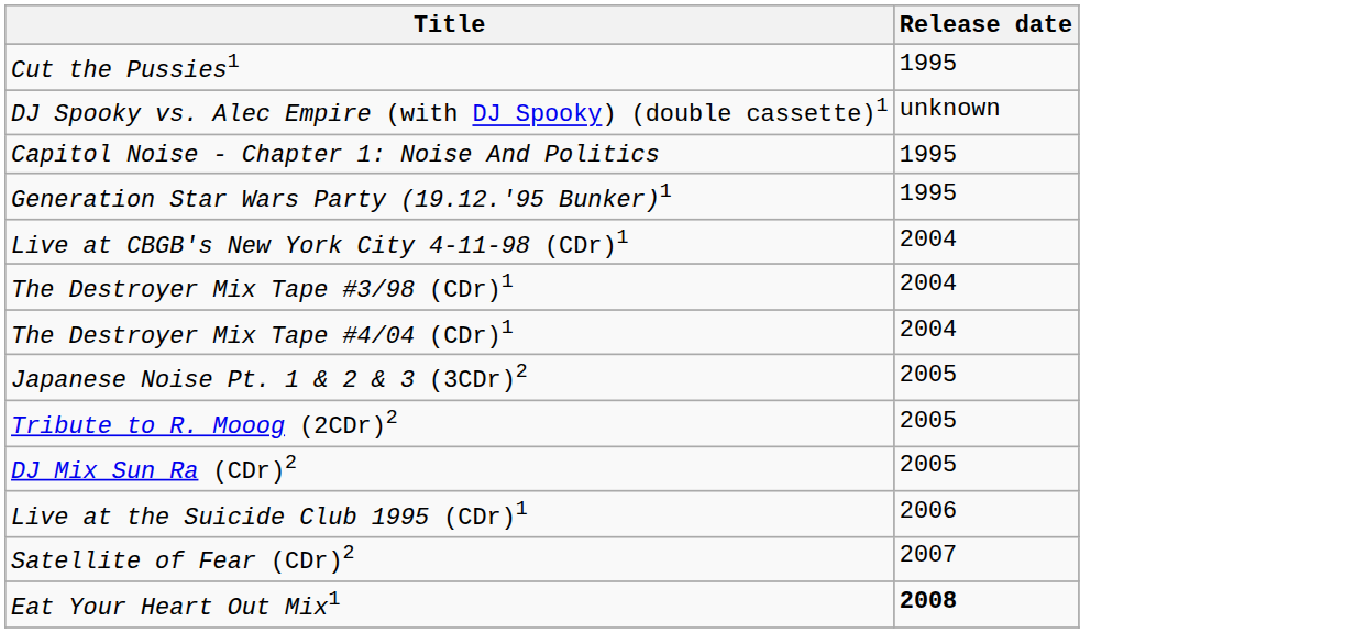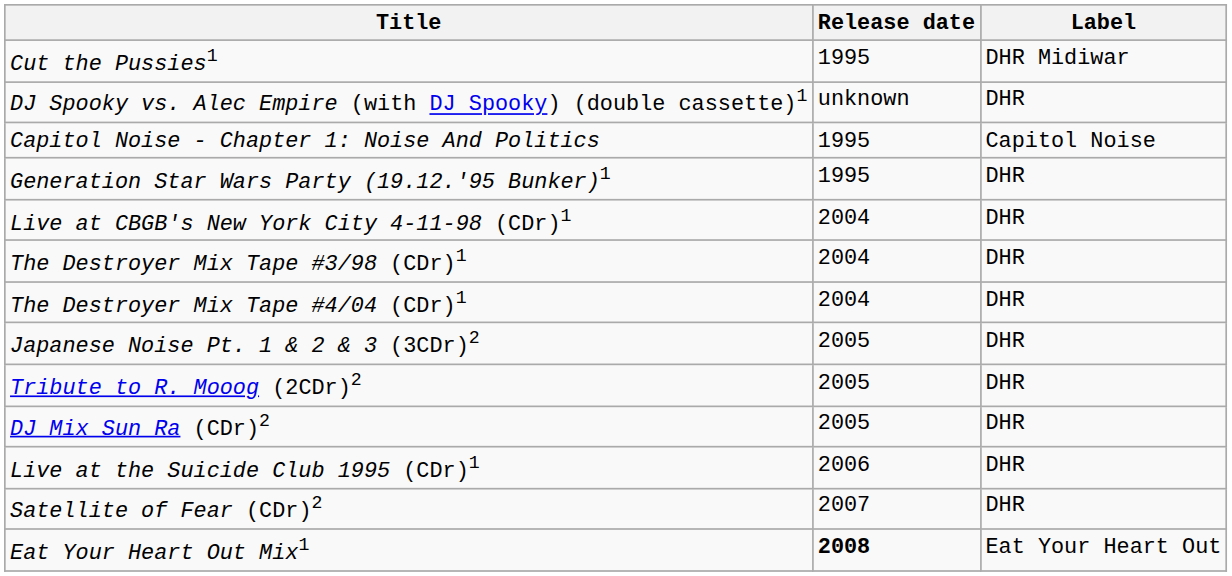 <table class="wikitable">
 <tr>
 <th>Title</th>
 <th>Release date</th>
+<th>Label</th>
 </tr>
 <tr>
 <td style="vertical-align:top;"><em>Cut the Pussies</em><sup>1</sup></td>
 <td style="vertical-align:top;">1995</td>
+<td style="vertical-align:top;">DHR Midiwar</td>
 </tr>
 <tr>
 <td style="vertical-align:top;"><em>DJ Spooky vs. Alec Empire</em> (with <a href='#'>DJ Spooky</a>) (double cassette)<sup>1</sup></td>
 <td style="vertical-align:top;">unknown</td>
+<td style="vertical-align:top;">DHR</td>
 </tr>
 <tr>
 <td style="vertical-align:top;"><em>Capitol Noise - Chapter 1: Noise And Politics</em></td>
 <td style="vertical-align:top;">1995</td>
+<td style="vertical-align:top;">Capitol Noise</td>
 </tr>
 <tr>
 <td style="vertical-align:top;"><em>Generation Star Wars Party (19.12.'95 Bunker)</em><sup>1</sup></td>
 <td style="vertical-align:top;">1995</td>
+<td style="vertical-align:top;">DHR</td>
 </tr>
 <tr>
 <td style="vertical-align:top;"><em>Live at CBGB's New York City 4-11-98</em> (CDr)<sup>1</sup></td>
 <td style="vertical-align:top;">2004</td>
+<td style="vertical-align:top;">DHR</td>
 </tr>
 <tr>
 <td style="vertical-align:top;"><em>The Destroyer Mix Tape #3/98</em> (CDr)<sup>1</sup></td>
 <td style="vertical-align:top;">2004</td>
+<td style="vertical-align:top;">DHR</td>
 </tr>
 <tr>
 <td style="vertical-align:top;"><em>The Destroyer Mix Tape #4/04</em> (CDr)<sup>1</sup></td>
 <td style="vertical-align:top;">2004</td>
+<td style="vertical-align:top;">DHR</td>
 </tr>
 <tr>
 <td style="vertical-align:top;"><em>Japanese Noise Pt. 1 & 2 & 3</em> (3CDr)<sup>2</sup></td>
 <td style="vertical-align:top;">2005</td>
+<td style="vertical-align:top;">DHR</td>
 </tr>
 <tr>
 <td style="vertical-align:top;"><em><a href='#'>Tribute to R. Mooog</a></em> (2CDr)<sup>2</sup></td>
 <td style="vertical-align:top;">2005</td>
+<td style="vertical-align:top;">DHR</td>
 </tr>
 <tr>
 <td style="vertical-align:top;"><em><a href='#'>DJ Mix Sun Ra</a></em> (CDr)<sup>2</sup></td>
 <td style="vertical-align:top;">2005</td>
+<td style="vertical-align:top;">DHR</td>
 </tr>
 <tr>
 <td style="vertical-align:top;"><em>Live at the Suicide Club 1995</em> (CDr)<sup>1</sup></td>
 <td style="vertical-align:top;">2006</td>
+<td style="vertical-align:top;">DHR</td>
 </tr>
 <tr>
 <td style="vertical-align:top;"><em>Satellite of Fear</em> (CDr)<sup>2</sup></td>
 <td style="vertical-align:top;">2007</td>
+<td style="vertical-align:top;">DHR</td>
 </tr>
 <tr>
 <td style="vertical-align:top;"><em>Eat Your Heart Out Mix</em><sup>1</sup></td>
 <td style="vertical-align:top;"><strong>2008</strong></td>
+<td style="vertical-align:top;">Eat Your Heart Out</td>
 </tr>
 </table>
